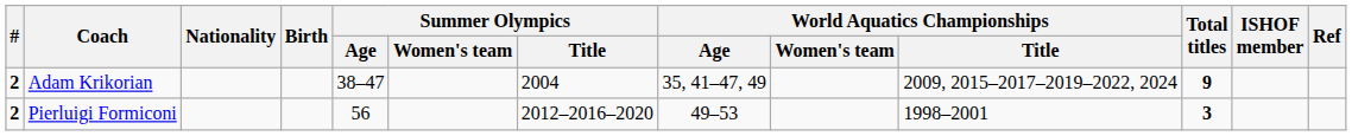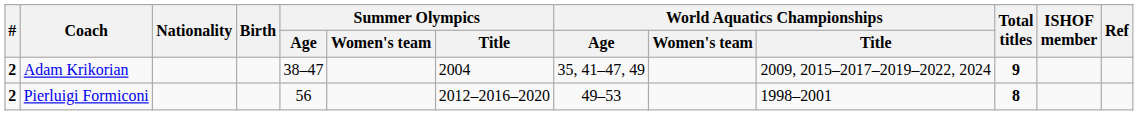 <table class="wikitable sortable" style="text-align: center; font-size: 85%; margin-left: 1em;">
 <tr>
 <th rowspan="2">#</th>
 <th rowspan="2">Coach</th>
 <th rowspan="2">Nationality</th>
 <th rowspan="2">Birth</th>
 <th colspan="3">Summer Olympics</th>
 <th colspan="3">World Aquatics Championships</th>
 <th rowspan="2">Total<br>titles</th>
 <th rowspan="2">ISHOF<br>member</th>
 <th rowspan="2" class="unsortable">Ref</th>
 </tr>
 <tr>
 <th>Age</th>
 <th>Women's team</th>
 <th>Title</th>
 <th>Age</th>
 <th>Women's team</th>
 <th>Title</th>
 </tr>
 <tr>
 <td><strong>2</strong></td>
 <td style="text-align: left;" data-sort-value="Krikorian, Adam"><a href='#'>Adam Krikorian</a></td>
 <td style="text-align: left;"></td>
 <td></td>
 <td>38–47</td>
 <td style="text-align: left;"></td>
 <td style="text-align: left;">2004</td>
 <td>35, 41–47, 49</td>
 <td style="text-align: left;"></td>
 <td style="text-align: left;">2009, 2015–2017–2019–2022, 2024</td>
 <td><strong>9</strong></td>
 <td></td>
 <td></td>
 </tr>
 <tr>
 <td><strong>2</strong></td>
 <td style="text-align: left;" data-sort-value="Formiconi, Pierluigi"><a href='#'>Pierluigi Formiconi</a></td>
 <td style="text-align: left;"></td>
 <td></td>
 <td>56</td>
 <td style="text-align: left;"></td>
 <td style="text-align: left;">2012–2016–2020</td>
 <td>49–53</td>
 <td style="text-align: left;"></td>
 <td style="text-align: left;">1998–2001</td>
-<td><strong>3</strong></td>
+<td><strong>8</strong></td>
 <td></td>
 <td></td>
 </tr>
 </table>
